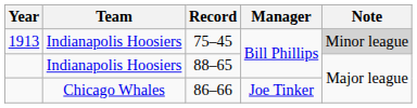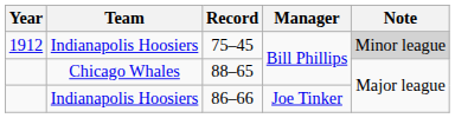 <table class="wikitable" style="text-align:center;">
 <tr style="background:#efefef;">
 <th>Year</th>
 <th>Team</th>
 <th>Record</th>
 <th>Manager</th>
 <th>Note</th>
 </tr>
 <tr>
-<td><a href='#'>1913</a></td>
+<td><a href='#'>1912</a></td>
 <td><a href='#'>Indianapolis Hoosiers</a></td>
 <td>75–45</td>
 <td rowspan=2><a href='#'>Bill Phillips</a></td>
 <td style="background: lightgrey;">Minor league</td>
 </tr>
 <tr>
 <td></td>
-<td><a href='#'>Indianapolis Hoosiers</a></td>
+<td><a href='#'>Chicago Whales</a></td>
 <td>88–65</td>
 <td rowspan=2>Major league</td>
 </tr>
 <tr>
 <td></td>
-<td><a href='#'>Chicago Whales</a></td>
+<td><a href='#'>Indianapolis Hoosiers</a></td>
 <td>86–66</td>
 <td><a href='#'>Joe Tinker</a></td>
 </tr>
 </table>
